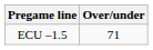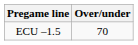 <table class="wikitable">
 <tr align="center">
 <th style=>Pregame line</th>
 <th style=>Over/under</th>
 </tr>
 <tr align="center">
 <td>ECU –1.5</td>
-<td>71</td>
+<td>70</td>
 </tr>
 </table>
